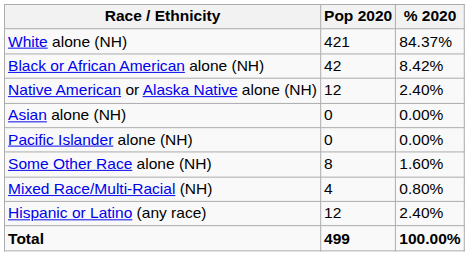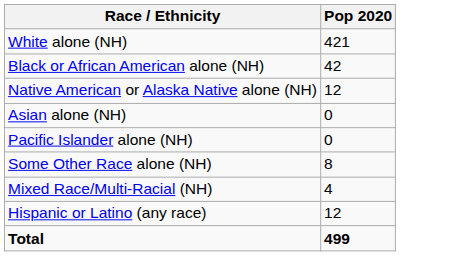 <table class="wikitable">
 <tr>
 <th>Race / Ethnicity</th>
 <th>Pop 2020</th>
-<th>% 2020</th>
 </tr>
 <tr>
 <td><a href='#'>White</a> alone (NH)</td>
 <td>421</td>
-<td>84.37%</td>
 </tr>
 <tr>
 <td><a href='#'>Black or African American</a> alone (NH)</td>
 <td>42</td>
-<td>8.42%</td>
 </tr>
 <tr>
 <td><a href='#'>Native American</a> or <a href='#'>Alaska Native</a> alone (NH)</td>
 <td>12</td>
-<td>2.40%</td>
 </tr>
 <tr>
 <td><a href='#'>Asian</a> alone (NH)</td>
 <td>0</td>
-<td>0.00%</td>
 </tr>
 <tr>
 <td><a href='#'>Pacific Islander</a> alone (NH)</td>
 <td>0</td>
-<td>0.00%</td>
 </tr>
 <tr>
 <td><a href='#'>Some Other Race</a> alone (NH)</td>
 <td>8</td>
-<td>1.60%</td>
 </tr>
 <tr>
 <td><a href='#'>Mixed Race/Multi-Racial</a> (NH)</td>
 <td>4</td>
-<td>0.80%</td>
 </tr>
 <tr>
 <td><a href='#'>Hispanic or Latino</a> (any race)</td>
 <td>12</td>
-<td>2.40%</td>
 </tr>
 <tr>
 <td><strong>Total</strong></td>
 <td><strong>499</strong></td>
-<td><strong>100.00%</strong></td>
 </tr>
 </table>
